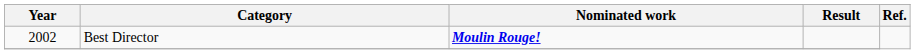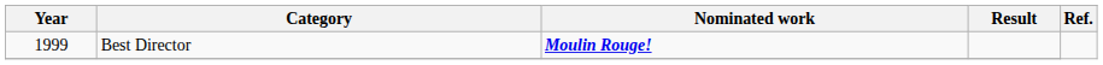 <table class=wikitable>
 <tr>
 <th scope="col" style="width:5em;">Year</th>
 <th scope="col" style="width:26em;">Category</th>
 <th scope="col" style="width:25em;">Nominated work</th>
 <th scope="col" style="width:5em;">Result</th>
 <th>Ref.</th>
 </tr>
 <tr>
-<td style="text-align:center;">2002</td>
+<td style="text-align:center;">1999</td>
 <td>Best Director</td>
 <td><strong><em><a href='#'>Moulin Rouge!</a></em></strong></td>
 <td></td>
 </tr>
 <tr>
 </tr>
 </table>
